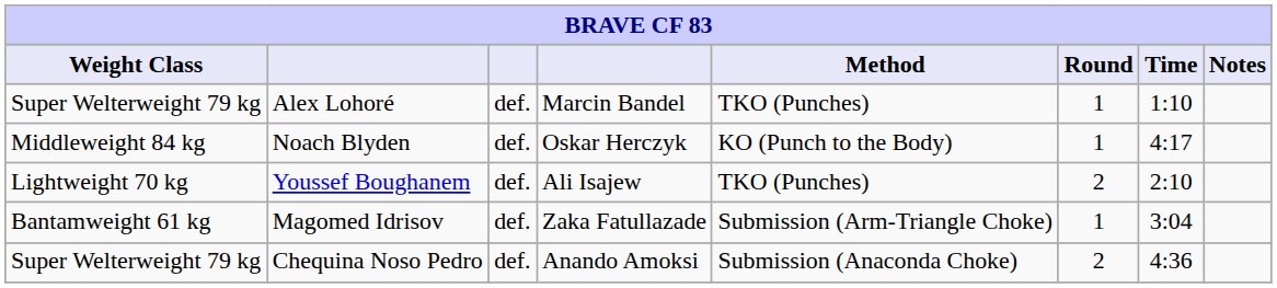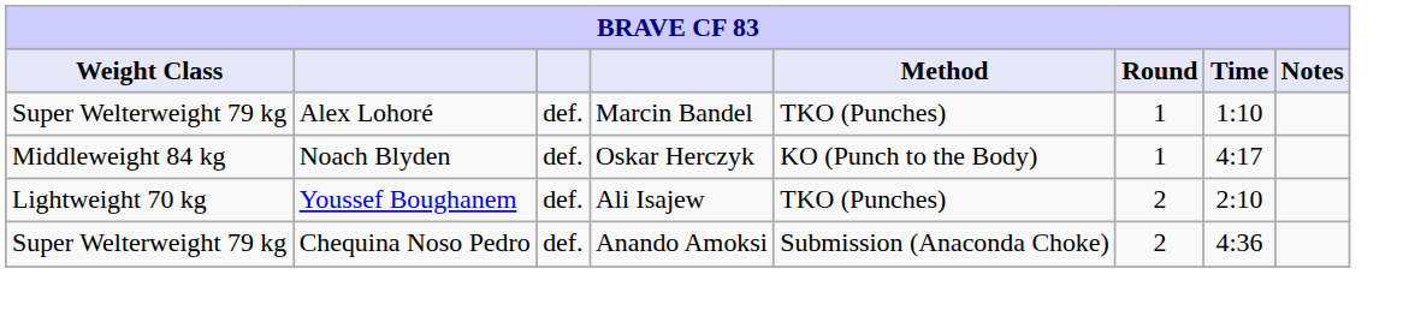 <table class="wikitable" style="font-size: 80%;">
 <tr>
 <th colspan="8" style="background-color: #ccf; color: #000080; text-align: center;"><strong>BRAVE CF 83</strong></th>
 </tr>
 <tr>
 <th colspan="1" style="background-color: #E6E8FA; color: #000000; text-align: center;">Weight Class</th>
 <th colspan="1" style="background-color: #E6E8FA; color: #000000; text-align: center;"></th>
 <th colspan="1" style="background-color: #E6E8FA; color: #000000; text-align: center;"></th>
 <th colspan="1" style="background-color: #E6E8FA; color: #000000; text-align: center;"></th>
 <th colspan="1" style="background-color: #E6E8FA; color: #000000; text-align: center;">Method</th>
 <th colspan="1" style="background-color: #E6E8FA; color: #000000; text-align: center;">Round</th>
 <th colspan="1" style="background-color: #E6E8FA; color: #000000; text-align: center;">Time</th>
 <th colspan="1" style="background-color: #E6E8FA; color: #000000; text-align: center;">Notes</th>
 </tr>
 <tr>
 <td>Super Welterweight 79 kg</td>
 <td> Alex Lohoré</td>
 <td align=center>def.</td>
 <td> Marcin Bandel</td>
 <td>TKO (Punches)</td>
 <td align=center>1</td>
 <td align=center>1:10</td>
 <td></td>
 </tr>
 <tr>
 <td>Middleweight 84 kg</td>
 <td> Noach Blyden</td>
 <td align=center>def.</td>
 <td> Oskar Herczyk</td>
 <td>KO (Punch to the Body)</td>
 <td align=center>1</td>
 <td align=center>4:17</td>
 <td></td>
 </tr>
 <tr>
 <td>Lightweight 70 kg</td>
 <td> <a href='#'>Youssef Boughanem</a></td>
 <td align=center>def.</td>
 <td> Ali Isajew</td>
 <td>TKO (Punches)</td>
 <td align=center>2</td>
 <td align=center>2:10</td>
 <td></td>
 </tr>
 <tr>
-<td>Bantamweight 61 kg</td>
-<td> Magomed Idrisov</td>
-<td align=center>def.</td>
-<td> Zaka Fatullazade</td>
-<td>Submission (Arm-Triangle Choke)</td>
-<td align=center>1</td>
-<td align=center>3:04</td>
-<td></td>
-</tr>
-<tr>
 <td>Super Welterweight 79 kg</td>
 <td> Chequina Noso Pedro</td>
 <td align=center>def.</td>
 <td> Anando Amoksi</td>
 <td>Submission (Anaconda Choke)</td>
 <td align=center>2</td>
 <td align=center>4:36</td>
 <td></td>
 </tr>
 </table>
